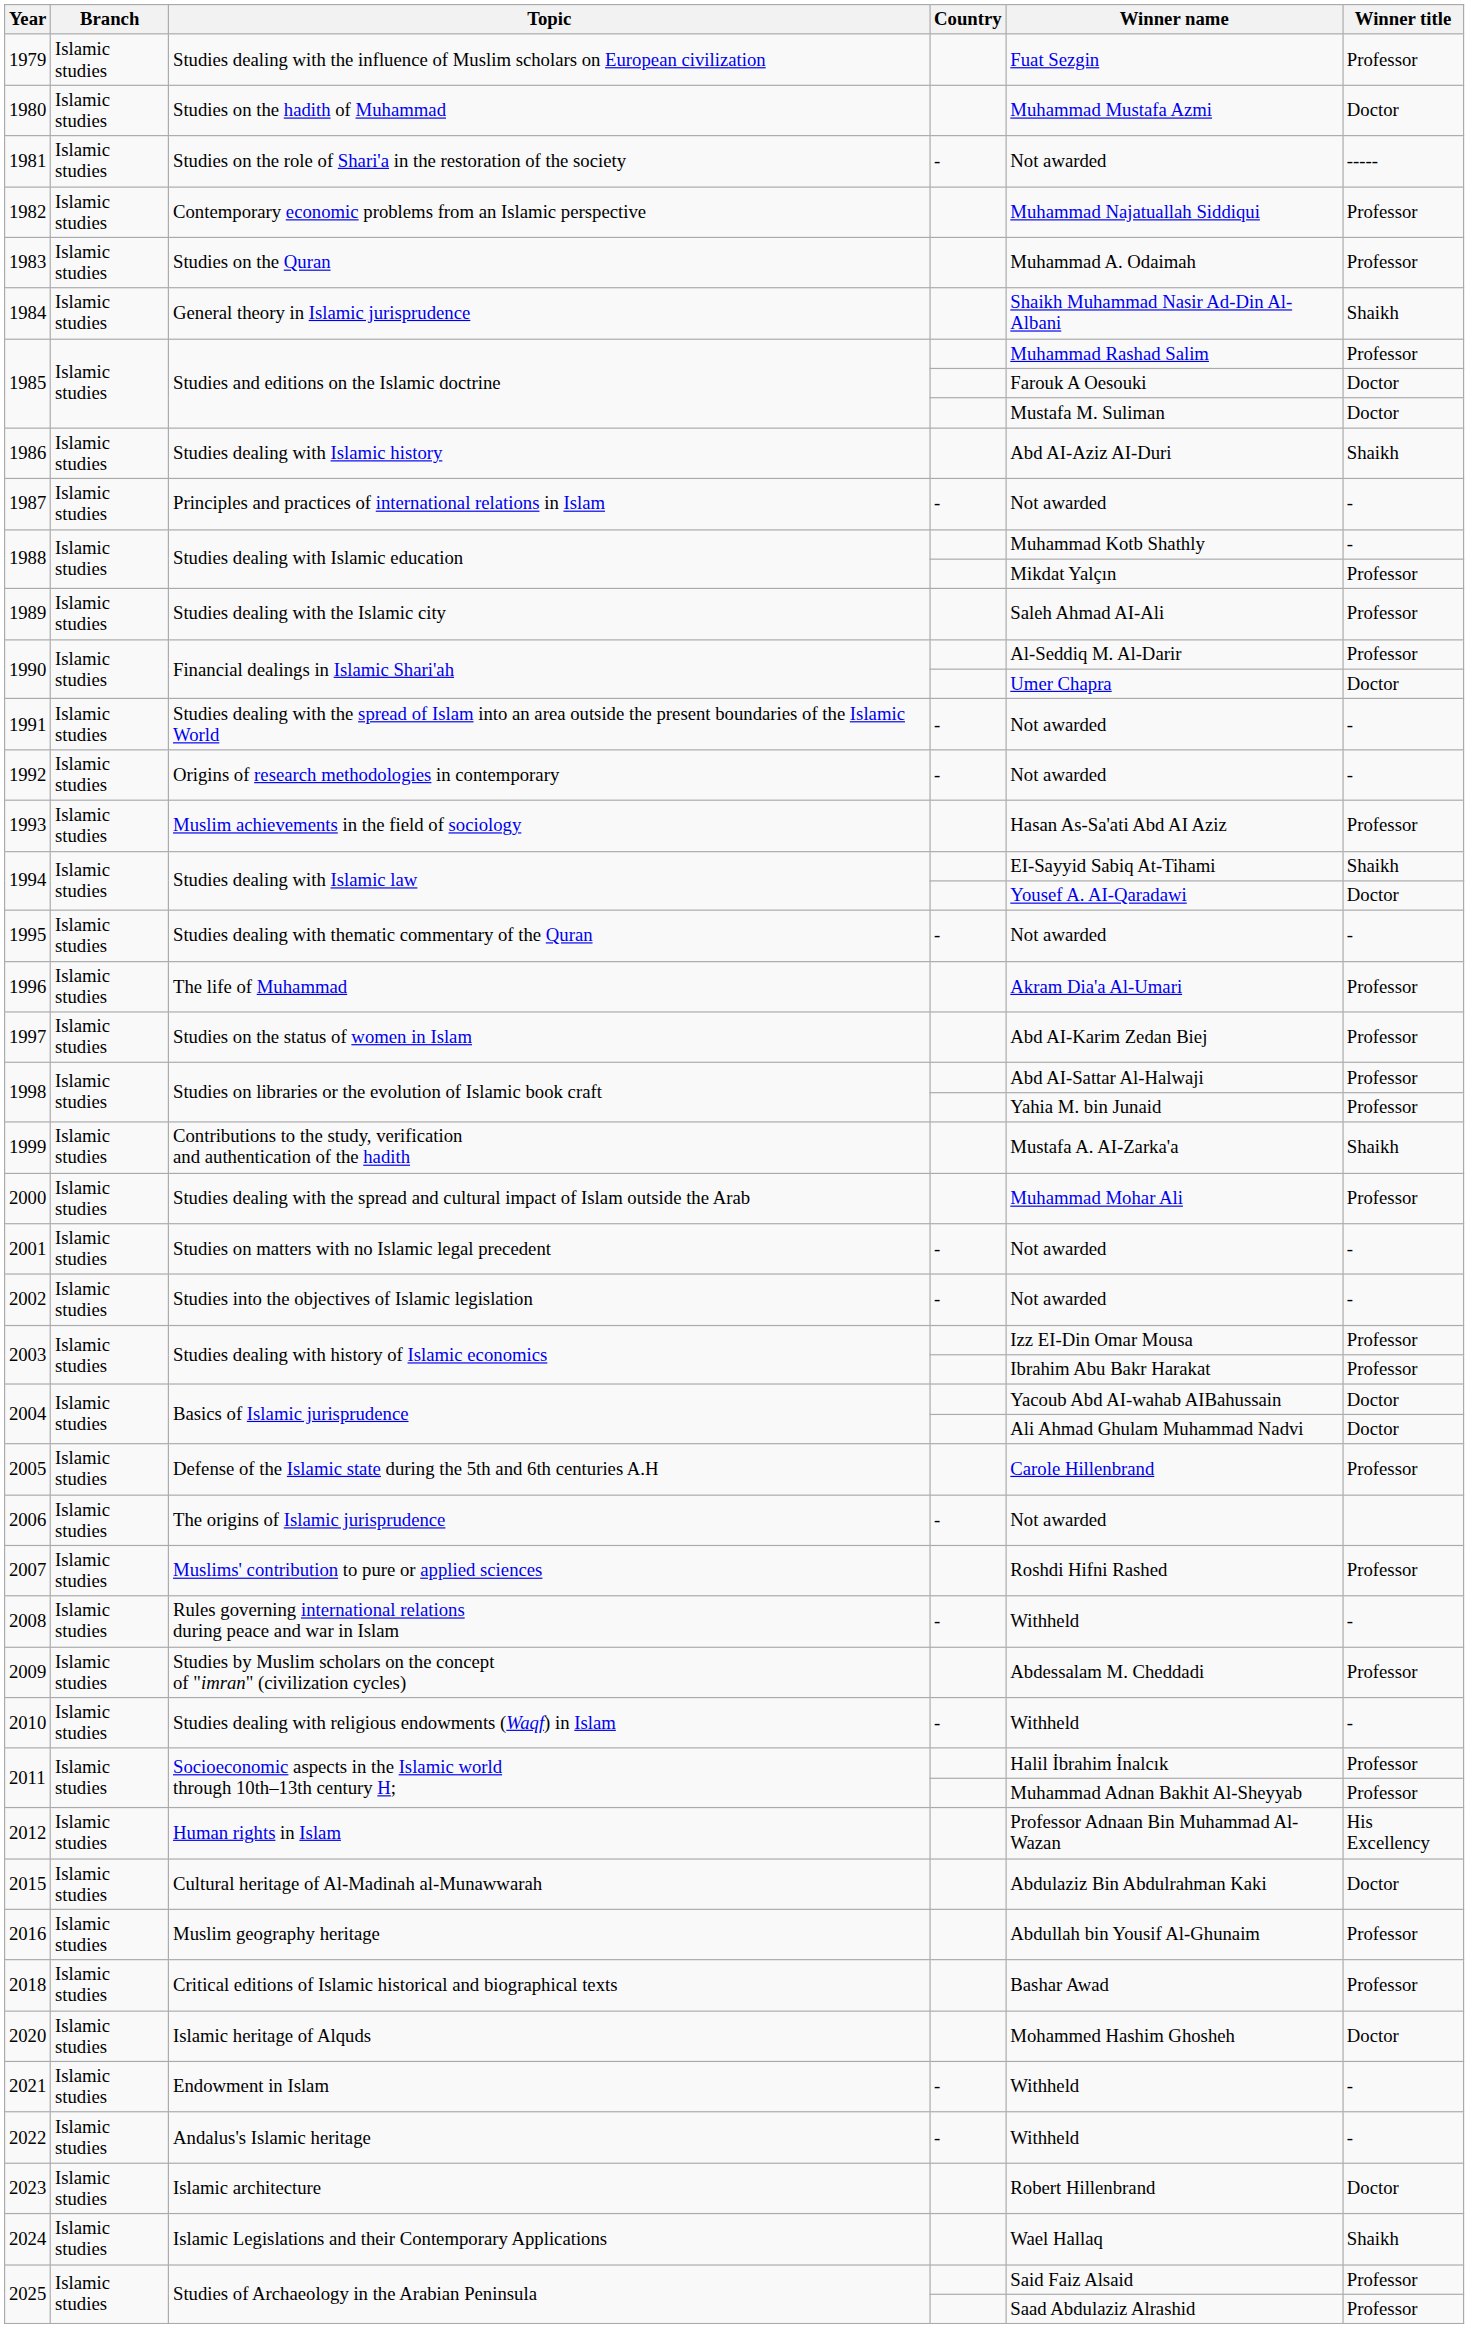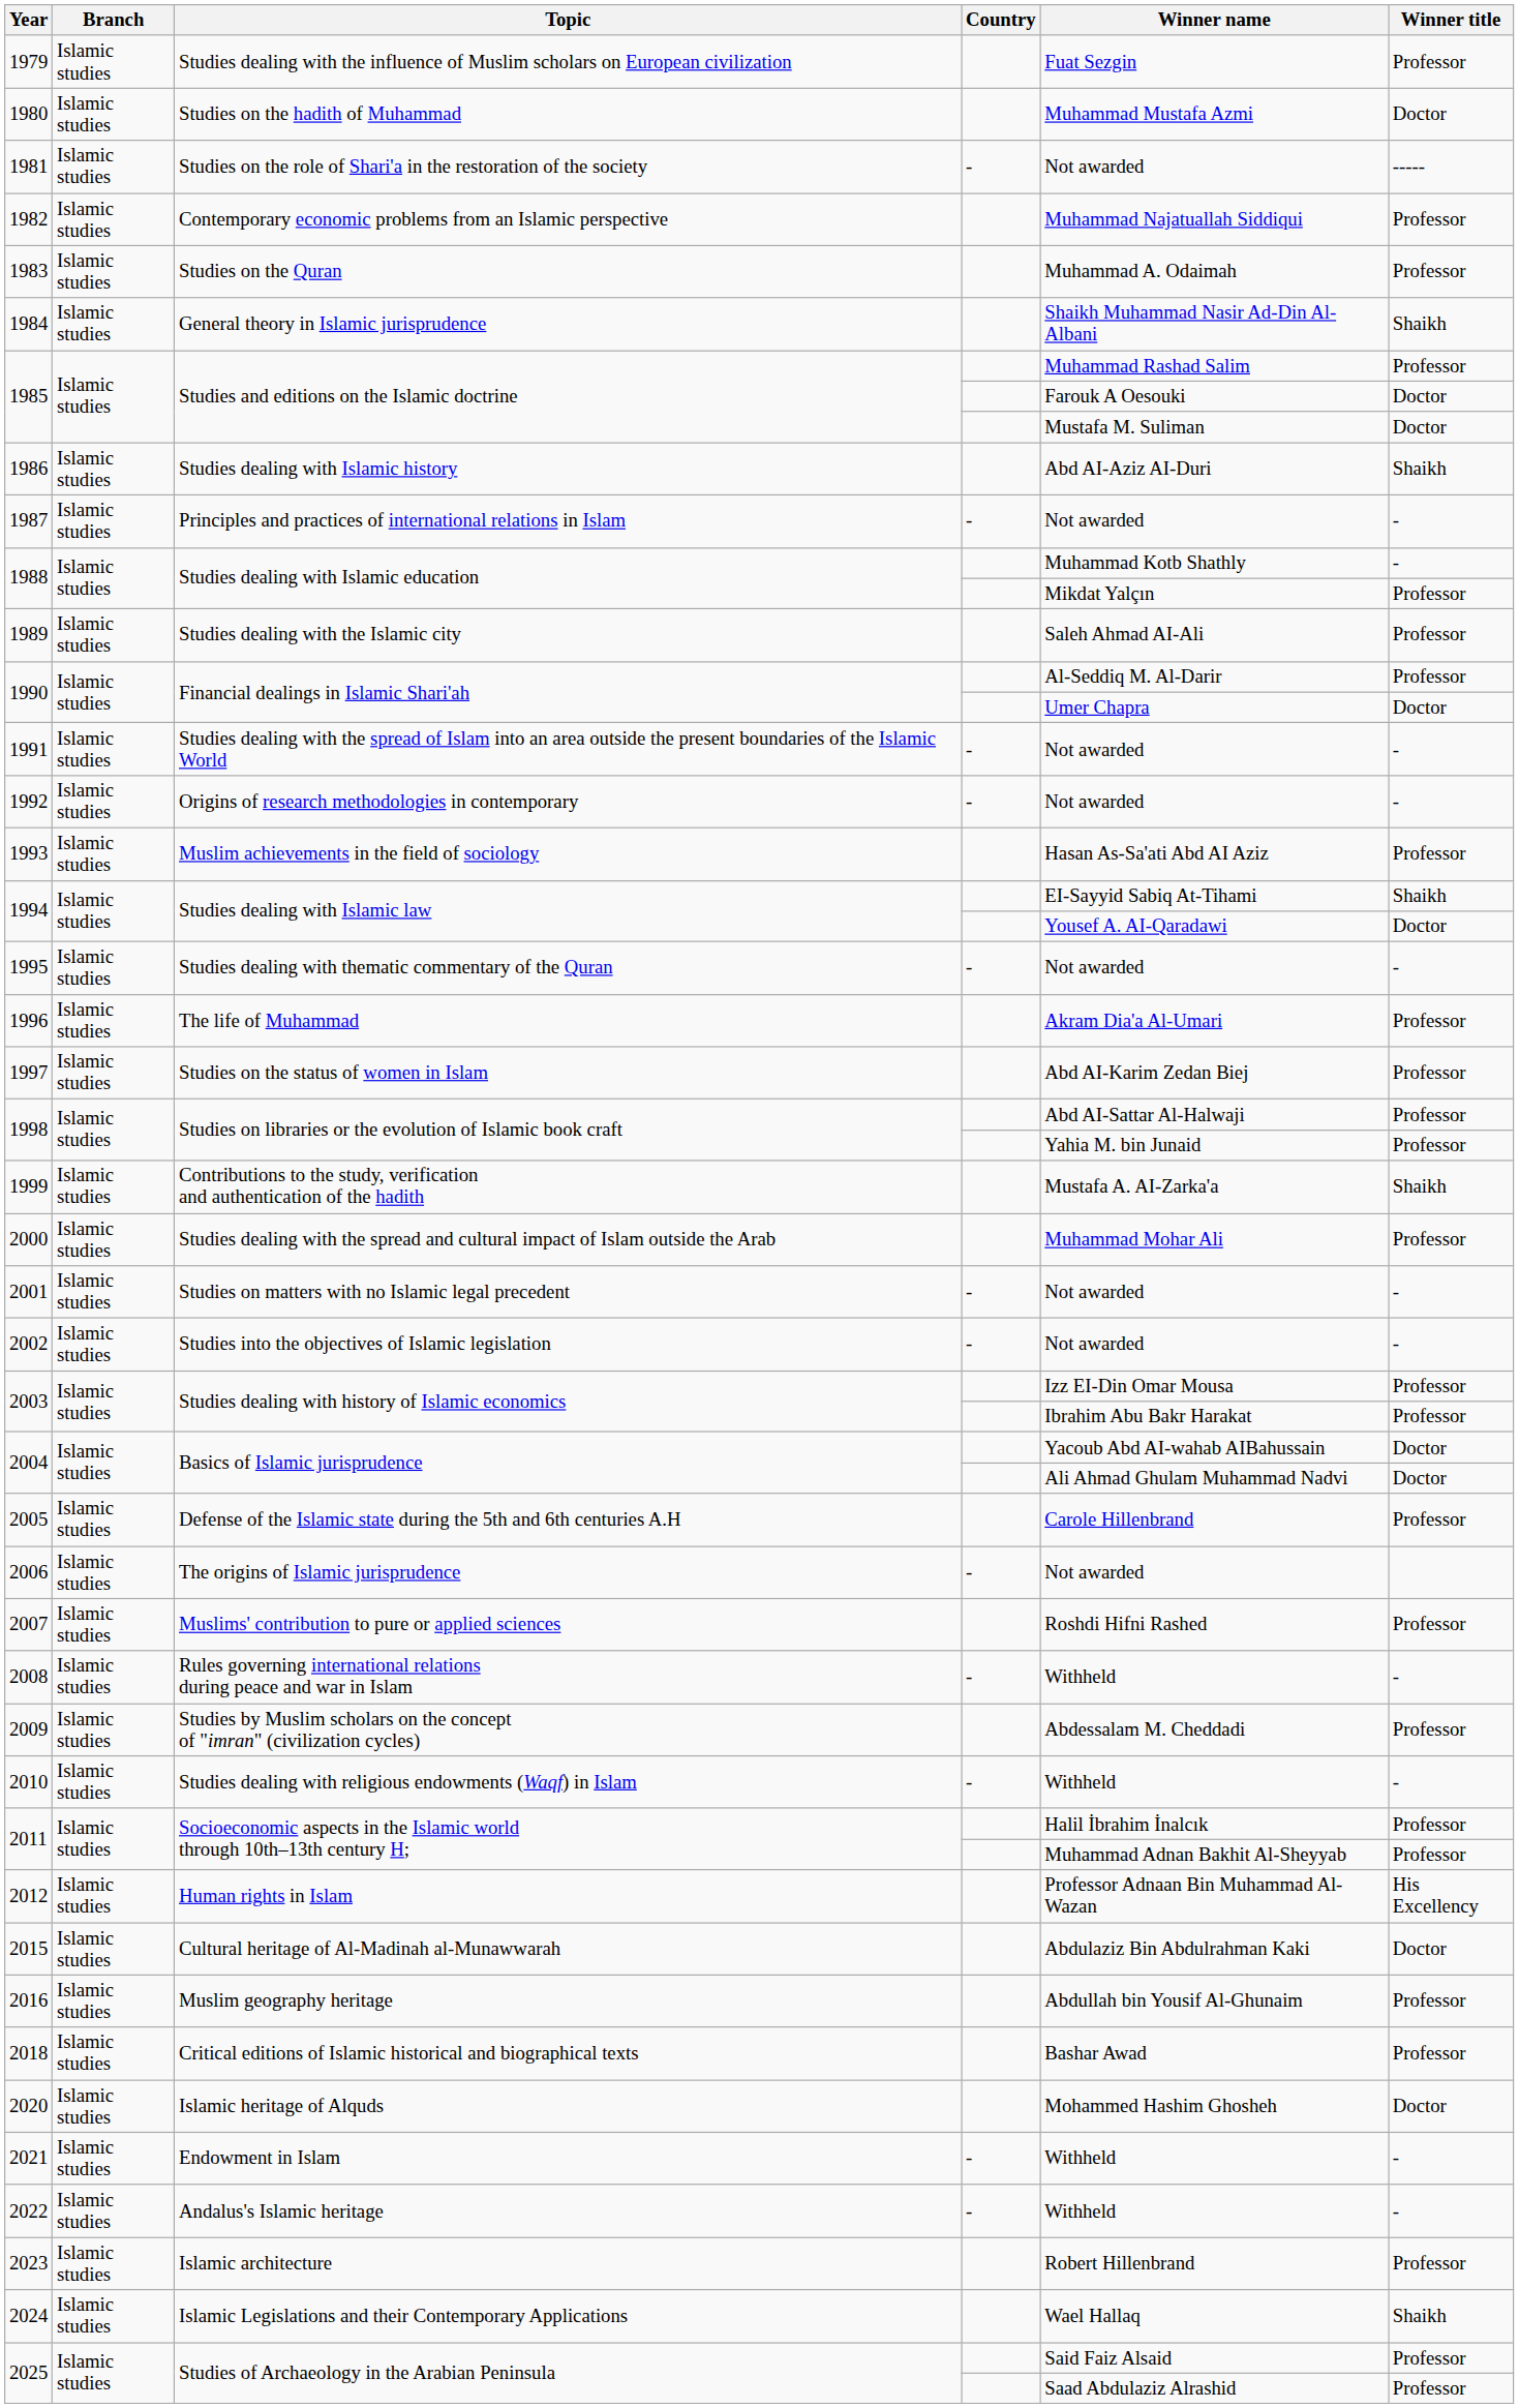 <table class="wikitable sortable">
 <tr>
 <th>Year</th>
 <th>Branch</th>
 <th>Topic</th>
 <th>Country</th>
 <th>Winner name</th>
 <th>Winner title</th>
 </tr>
 <tr>
 <td>1979</td>
 <td>Islamic studies</td>
 <td>Studies dealing with the influence of Muslim scholars on <a href='#'>European civilization</a></td>
 <td></td>
 <td><a href='#'>Fuat Sezgin</a></td>
 <td>Professor</td>
 </tr>
 <tr>
 <td>1980</td>
 <td>Islamic studies</td>
 <td>Studies on the <a href='#'>hadith</a> of <a href='#'>Muhammad</a></td>
 <td></td>
 <td><a href='#'>Muhammad Mustafa Azmi</a></td>
 <td>Doctor</td>
 </tr>
 <tr>
 <td>1981</td>
 <td>Islamic studies</td>
 <td>Studies on the role of <a href='#'>Shari'a</a> in the restoration of the society</td>
 <td>-</td>
 <td>Not awarded</td>
 <td>-----</td>
 </tr>
 <tr>
 <td>1982</td>
 <td>Islamic studies</td>
 <td>Contemporary <a href='#'>economic</a> problems from an Islamic perspective</td>
 <td></td>
 <td><a href='#'>Muhammad Najatuallah Siddiqui</a></td>
 <td>Professor</td>
 </tr>
 <tr>
 <td>1983</td>
 <td>Islamic studies</td>
 <td>Studies on the <a href='#'>Quran</a></td>
 <td></td>
 <td>Muhammad A. Odaimah</td>
 <td>Professor</td>
 </tr>
 <tr>
 <td>1984</td>
 <td>Islamic studies</td>
 <td>General theory in <a href='#'>Islamic jurisprudence</a></td>
 <td></td>
 <td><a href='#'>Shaikh Muhammad Nasir Ad-Din Al-Albani</a></td>
 <td>Shaikh</td>
 </tr>
 <tr>
 <td rowspan=3>1985</td>
 <td rowspan=3>Islamic studies</td>
 <td rowspan=3>Studies and editions on the Islamic doctrine</td>
 <td></td>
 <td><a href='#'>Muhammad Rashad Salim</a></td>
 <td>Professor</td>
 </tr>
 <tr>
 <td></td>
 <td>Farouk A Oesouki</td>
 <td>Doctor</td>
 </tr>
 <tr>
 <td></td>
 <td>Mustafa M. Suliman</td>
 <td>Doctor</td>
 </tr>
 <tr>
 <td>1986</td>
 <td>Islamic studies</td>
 <td>Studies dealing with <a href='#'>Islamic history</a></td>
 <td></td>
 <td>Abd AI-Aziz AI-Duri</td>
 <td>Shaikh</td>
 </tr>
 <tr>
 <td>1987</td>
 <td>Islamic studies</td>
 <td>Principles and practices of <a href='#'>international relations</a> in <a href='#'>Islam</a></td>
 <td>-</td>
 <td>Not awarded</td>
 <td>-</td>
 </tr>
 <tr>
 <td rowspan=2>1988</td>
 <td rowspan=2>Islamic studies</td>
 <td rowspan=2>Studies dealing with Islamic education</td>
 <td></td>
 <td>Muhammad Kotb Shathly</td>
 <td>-</td>
 </tr>
 <tr>
 <td></td>
 <td>Mikdat Yalçın</td>
 <td>Professor</td>
 </tr>
 <tr>
 <td>1989</td>
 <td>Islamic studies</td>
 <td>Studies dealing with the Islamic city</td>
 <td></td>
 <td>Saleh Ahmad AI-Ali</td>
 <td>Professor</td>
 </tr>
 <tr>
 <td rowspan=2>1990</td>
 <td rowspan=2>Islamic studies</td>
 <td rowspan=2>Financial dealings in <a href='#'>Islamic Shari'ah</a></td>
 <td></td>
 <td>Al-Seddiq M. Al-Darir</td>
 <td>Professor</td>
 </tr>
 <tr>
 <td></td>
 <td><a href='#'>Umer Chapra</a></td>
 <td>Doctor</td>
 </tr>
 <tr>
 <td>1991</td>
 <td>Islamic studies</td>
 <td>Studies dealing with the <a href='#'>spread of Islam</a> into an area outside the present boundaries of the <a href='#'>Islamic World</a></td>
 <td>-</td>
 <td>Not awarded</td>
 <td>-</td>
 </tr>
 <tr>
 <td>1992</td>
 <td>Islamic studies</td>
 <td>Origins of <a href='#'>research methodologies</a> in contemporary</td>
 <td>-</td>
 <td>Not awarded</td>
 <td>-</td>
 </tr>
 <tr>
 <td>1993</td>
 <td>Islamic studies</td>
 <td><a href='#'>Muslim achievements</a> in the field of <a href='#'>sociology</a></td>
 <td></td>
 <td>Hasan As-Sa'ati Abd AI Aziz</td>
 <td>Professor</td>
 </tr>
 <tr>
 <td rowspan=2>1994</td>
 <td rowspan=2>Islamic studies</td>
 <td rowspan=2>Studies dealing with <a href='#'>Islamic law</a></td>
 <td></td>
 <td>EI-Sayyid Sabiq At-Tihami</td>
 <td>Shaikh</td>
 </tr>
 <tr>
 <td></td>
 <td><a href='#'>Yousef A. AI-Qaradawi</a></td>
 <td>Doctor</td>
 </tr>
 <tr>
 <td>1995</td>
 <td>Islamic studies</td>
 <td>Studies dealing with thematic commentary of the <a href='#'>Quran</a></td>
 <td>-</td>
 <td>Not awarded</td>
 <td>-</td>
 </tr>
 <tr>
 <td>1996</td>
 <td>Islamic studies</td>
 <td>The life of <a href='#'>Muhammad</a></td>
 <td></td>
 <td><a href='#'>Akram Dia'a Al-Umari</a></td>
 <td>Professor</td>
 </tr>
 <tr>
 <td>1997</td>
 <td>Islamic studies</td>
 <td>Studies on the status of <a href='#'>women in Islam</a></td>
 <td></td>
 <td>Abd AI-Karim Zedan Biej</td>
 <td>Professor</td>
 </tr>
 <tr>
 <td rowspan=2>1998</td>
 <td rowspan=2>Islamic studies</td>
 <td rowspan=2>Studies on libraries or the evolution of Islamic book craft</td>
 <td></td>
 <td>Abd AI-Sattar Al-Halwaji</td>
 <td>Professor</td>
 </tr>
 <tr>
 <td></td>
 <td>Yahia M. bin Junaid</td>
 <td>Professor</td>
 </tr>
 <tr>
 <td>1999</td>
 <td>Islamic studies</td>
 <td>Contributions to the study, verification<br> and authentication of the <a href='#'>hadith</a></td>
 <td></td>
 <td>Mustafa A. AI-Zarka'a</td>
 <td>Shaikh</td>
 </tr>
 <tr>
 <td>2000</td>
 <td>Islamic studies</td>
 <td>Studies dealing with the spread and cultural impact of Islam outside the Arab</td>
 <td></td>
 <td><a href='#'>Muhammad Mohar Ali</a></td>
 <td>Professor</td>
 </tr>
 <tr>
 <td>2001</td>
 <td>Islamic studies</td>
 <td>Studies on matters with no Islamic legal precedent</td>
 <td>-</td>
 <td>Not awarded</td>
 <td>-</td>
 </tr>
 <tr>
 <td>2002</td>
 <td>Islamic studies</td>
 <td>Studies into the objectives of Islamic legislation</td>
 <td>-</td>
 <td>Not awarded</td>
 <td>-</td>
 </tr>
 <tr>
 <td rowspan=2>2003</td>
 <td rowspan=2>Islamic studies</td>
 <td rowspan=2>Studies dealing with history of <a href='#'>Islamic economics</a></td>
 <td></td>
 <td>Izz EI-Din Omar Mousa</td>
 <td>Professor</td>
 </tr>
 <tr>
 <td></td>
 <td>Ibrahim Abu Bakr Harakat</td>
 <td>Professor</td>
 </tr>
 <tr>
 <td rowspan=2>2004</td>
 <td rowspan=2>Islamic studies</td>
 <td rowspan=2>Basics of <a href='#'>Islamic jurisprudence</a></td>
 <td></td>
 <td>Yacoub Abd AI-wahab AIBahussain</td>
 <td>Doctor</td>
 </tr>
 <tr>
 <td></td>
 <td>Ali Ahmad Ghulam Muhammad Nadvi</td>
 <td>Doctor</td>
 </tr>
 <tr>
 <td>2005</td>
 <td>Islamic studies</td>
 <td>Defense of the <a href='#'>Islamic state</a> during the 5th and 6th centuries A.H</td>
 <td></td>
 <td><a href='#'>Carole Hillenbrand</a></td>
 <td>Professor</td>
 </tr>
 <tr>
 <td>2006</td>
 <td>Islamic studies</td>
 <td>The origins of <a href='#'>Islamic jurisprudence</a></td>
 <td>-</td>
 <td>Not awarded</td>
 <td></td>
 </tr>
 <tr>
 <td>2007</td>
 <td>Islamic studies</td>
 <td><a href='#'>Muslims' contribution</a> to pure or <a href='#'>applied sciences</a></td>
 <td></td>
 <td>Roshdi Hifni Rashed</td>
 <td>Professor</td>
 </tr>
 <tr>
 <td>2008</td>
 <td>Islamic studies</td>
 <td>Rules governing <a href='#'>international relations</a> <br>during peace and war in Islam</td>
 <td>-</td>
 <td>Withheld</td>
 <td>-</td>
 </tr>
 <tr>
 <td>2009</td>
 <td>Islamic studies</td>
 <td>Studies by Muslim scholars on the concept<br> of "<em>imran</em>" (civilization cycles)</td>
 <td></td>
 <td>Abdessalam M. Cheddadi</td>
 <td>Professor</td>
 </tr>
 <tr>
 <td>2010</td>
 <td>Islamic studies</td>
 <td>Studies dealing with religious endowments (<em><a href='#'>Waqf</a></em>) in <a href='#'>Islam</a></td>
 <td>-</td>
 <td>Withheld</td>
 <td>-</td>
 </tr>
 <tr>
 <td rowspan=2>2011</td>
 <td rowspan=2>Islamic studies</td>
 <td rowspan=2><a href='#'>Socioeconomic</a> aspects in the <a href='#'>Islamic world</a><br> through 10th–13th century <a href='#'>H</a>;</td>
 <td></td>
 <td>Halil İbrahim İnalcık</td>
 <td>Professor</td>
 </tr>
 <tr>
 <td></td>
 <td>Muhammad Adnan Bakhit Al-Sheyyab</td>
 <td>Professor</td>
 </tr>
 <tr>
 <td>2012</td>
 <td>Islamic studies</td>
 <td><a href='#'>Human rights</a> in <a href='#'>Islam</a></td>
 <td></td>
 <td>Professor Adnaan Bin Muhammad Al-Wazan</td>
 <td>His Excellency</td>
 </tr>
 <tr>
 <td>2015</td>
 <td>Islamic studies</td>
 <td>Cultural heritage of Al-Madinah al-Munawwarah</td>
 <td></td>
 <td>Abdulaziz Bin Abdulrahman Kaki</td>
 <td>Doctor</td>
 </tr>
 <tr>
 <td>2016</td>
 <td>Islamic studies</td>
 <td>Muslim geography heritage</td>
 <td></td>
 <td>Abdullah bin Yousif Al-Ghunaim</td>
 <td>Professor</td>
 </tr>
 <tr>
 <td>2018</td>
 <td>Islamic studies</td>
 <td>Critical editions of Islamic historical and biographical texts</td>
 <td></td>
 <td>Bashar Awad</td>
 <td>Professor</td>
 </tr>
 <tr>
 <td>2020</td>
 <td>Islamic studies</td>
 <td>Islamic heritage of Alquds</td>
 <td></td>
 <td>Mohammed Hashim Ghosheh</td>
 <td>Doctor</td>
 </tr>
 <tr>
 <td>2021</td>
 <td>Islamic studies</td>
 <td>Endowment in Islam</td>
 <td>-</td>
 <td>Withheld</td>
 <td>-</td>
 </tr>
 <tr>
 <td>2022</td>
 <td>Islamic studies</td>
 <td>Andalus's Islamic heritage</td>
 <td>-</td>
 <td>Withheld</td>
 <td>-</td>
 </tr>
 <tr>
 <td>2023</td>
 <td>Islamic studies</td>
 <td>Islamic architecture</td>
 <td></td>
 <td>Robert Hillenbrand</td>
-<td>Doctor</td>
+<td>Professor</td>
 </tr>
 <tr>
 <td>2024</td>
 <td>Islamic studies</td>
 <td>Islamic Legislations and their Contemporary Applications</td>
 <td></td>
 <td>Wael Hallaq</td>
 <td>Shaikh</td>
 </tr>
 <tr>
 <td rowspan=2>2025</td>
 <td rowspan=2>Islamic studies</td>
 <td rowspan=2>Studies of Archaeology in the Arabian Peninsula</td>
 <td></td>
 <td>Said Faiz Alsaid</td>
 <td>Professor</td>
 </tr>
 <tr>
 <td></td>
 <td>Saad Abdulaziz Alrashid</td>
 <td>Professor</td>
 </tr>
 </table>
